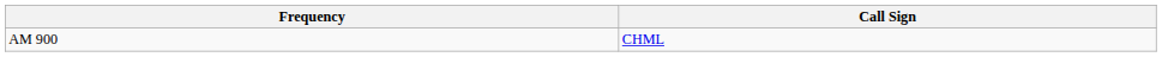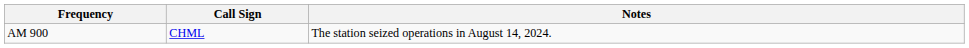 <table class="wikitable sortable" width="100%">
 <tr>
 <th>Frequency</th>
 <th>Call Sign</th>
+<th>Notes</th>
 </tr>
 <tr>
 <td>AM 900</td>
 <td><a href='#'>CHML</a></td>
+<td>The station seized operations in August 14, 2024.</td>
 </tr>
 </table>
